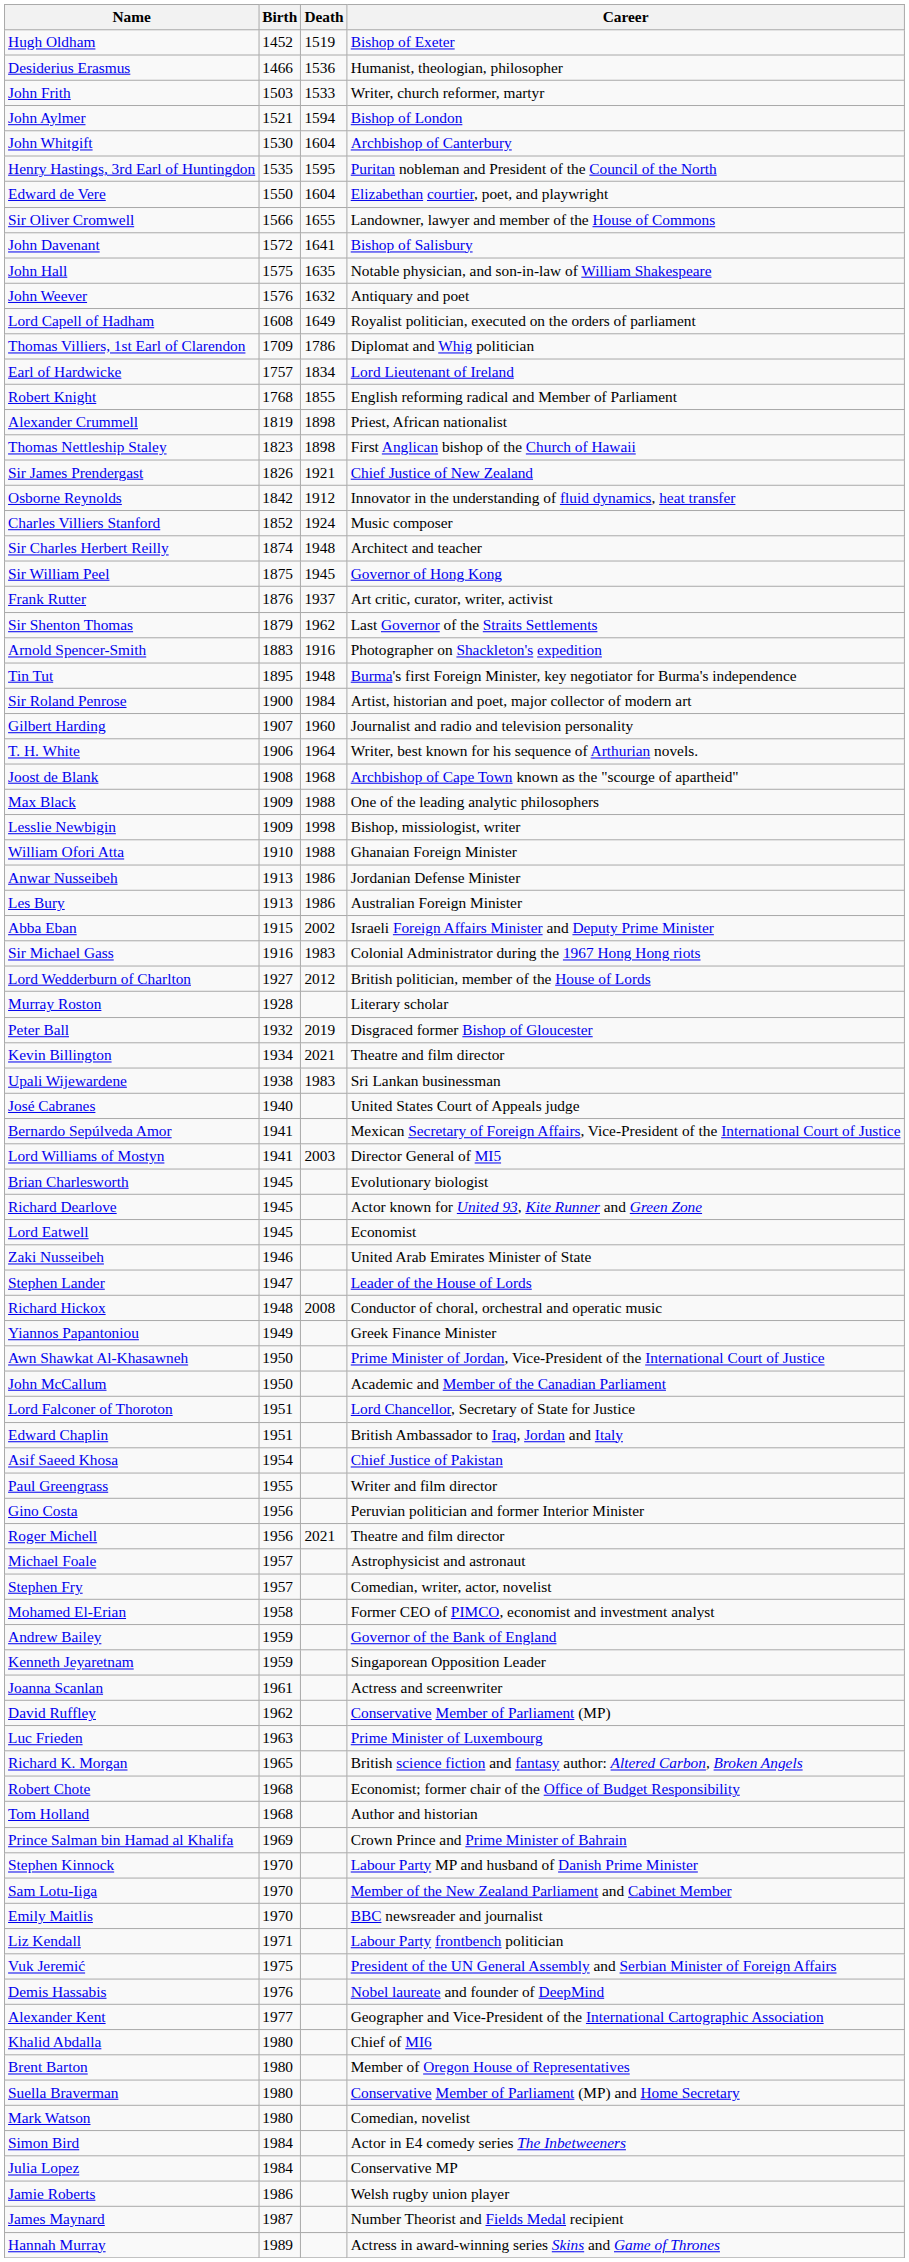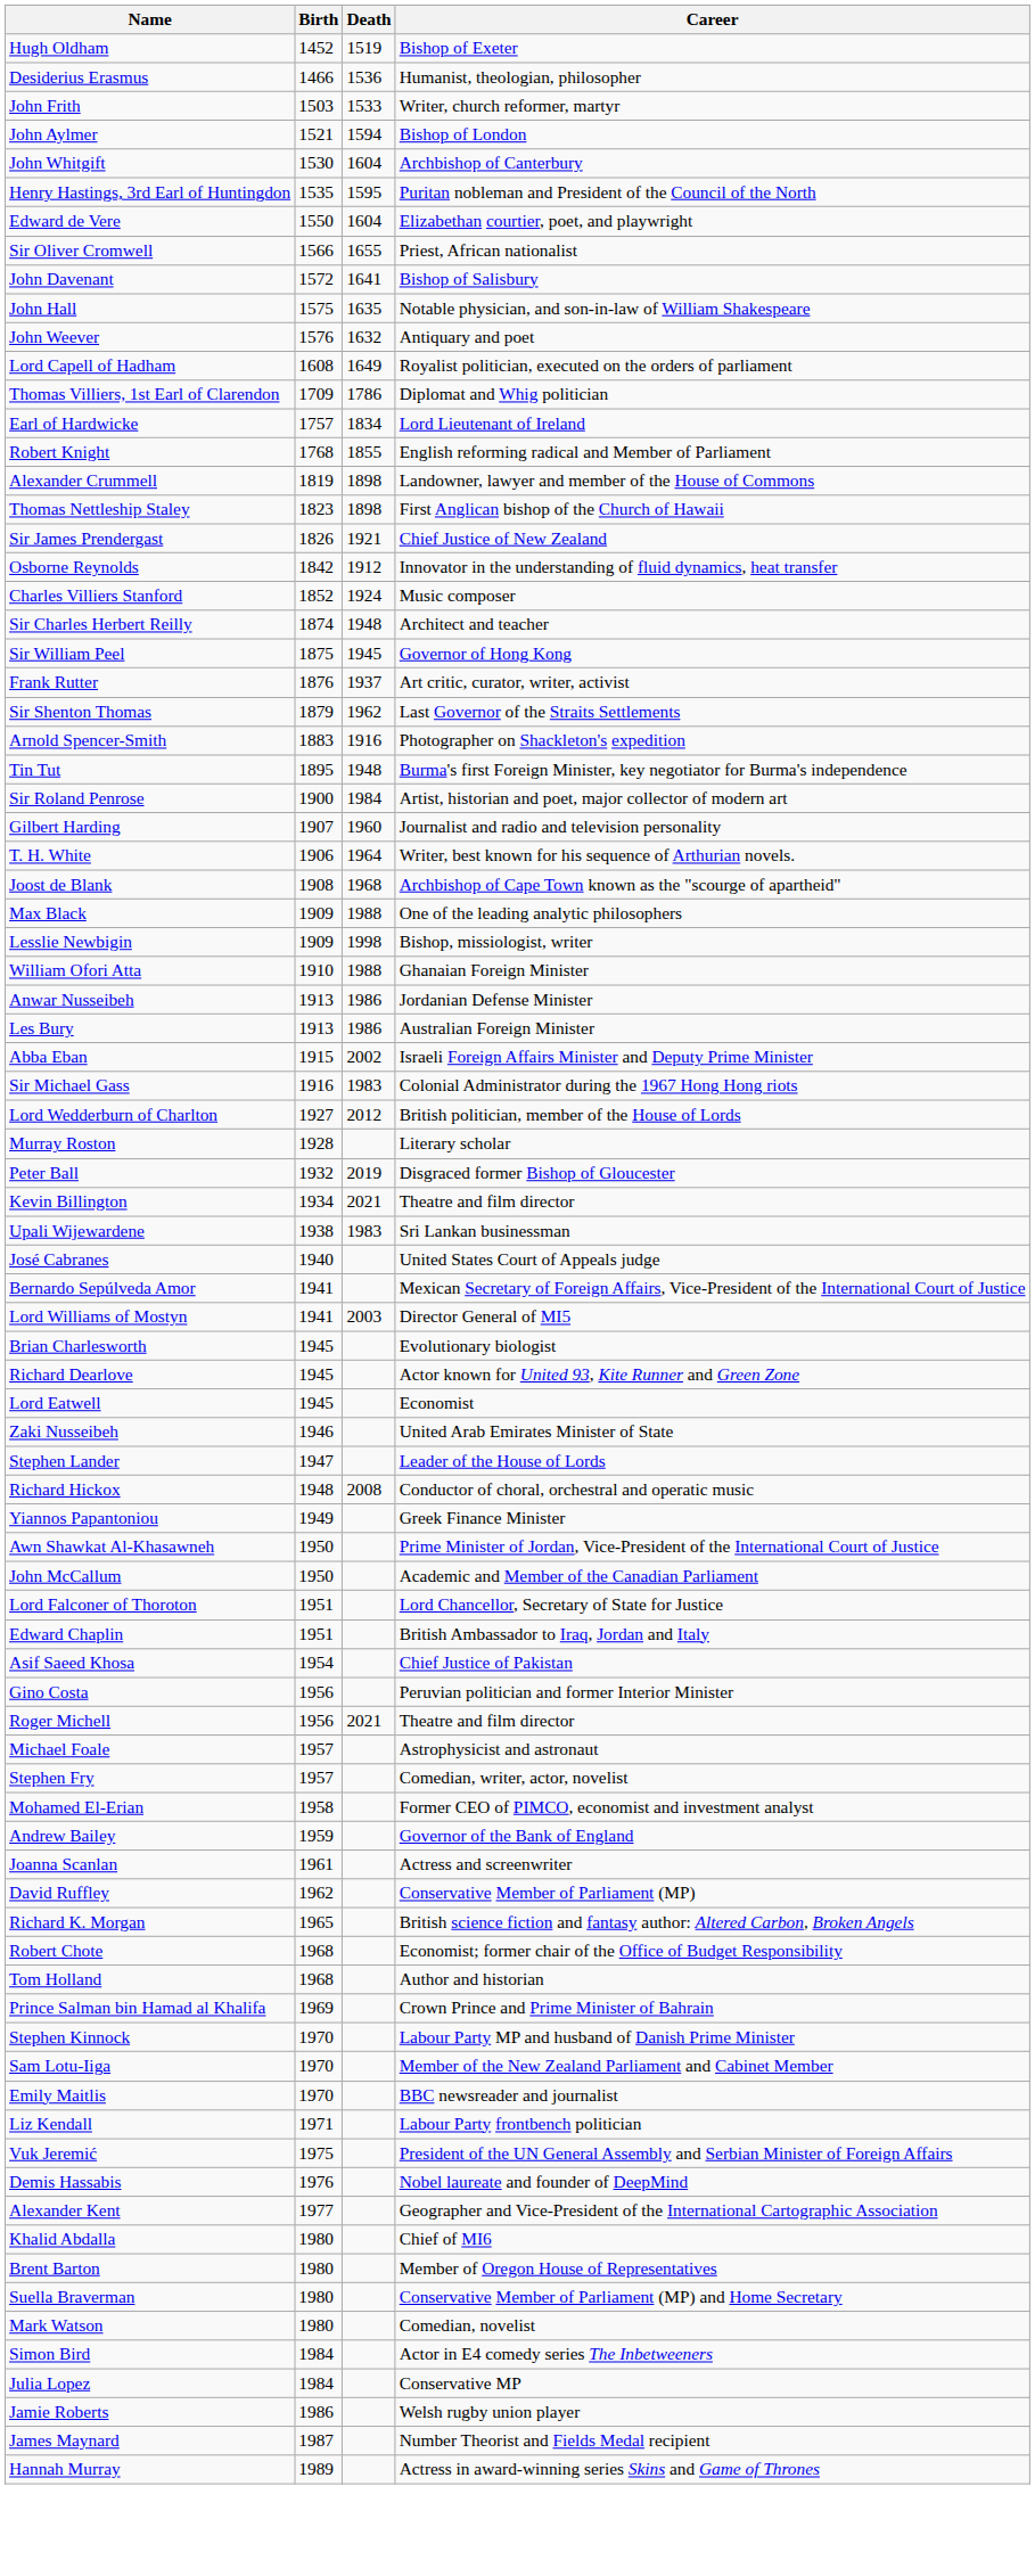 <table class="wikitable sortable" style="font-size: 95%;">
 <tr bgcolor="#f7f7f7">
 <th>Name</th>
 <th>Birth</th>
 <th>Death</th>
 <th>Career</th>
 </tr>
 <tr>
 <td><a href='#'>Hugh Oldham</a></td>
 <td>1452</td>
 <td>1519</td>
 <td><a href='#'>Bishop of Exeter</a></td>
 </tr>
 <tr>
 <td><a href='#'>Desiderius Erasmus</a></td>
 <td>1466</td>
 <td>1536</td>
 <td>Humanist, theologian, philosopher</td>
 </tr>
 <tr>
 <td><a href='#'>John Frith</a></td>
 <td>1503</td>
 <td>1533</td>
 <td>Writer, church reformer, martyr</td>
 </tr>
 <tr>
 <td><a href='#'>John Aylmer</a></td>
 <td>1521</td>
 <td>1594</td>
 <td><a href='#'>Bishop of London</a></td>
 </tr>
 <tr>
 <td><a href='#'>John Whitgift</a></td>
 <td>1530</td>
 <td>1604</td>
 <td><a href='#'>Archbishop of Canterbury</a></td>
 </tr>
 <tr>
 <td><a href='#'>Henry Hastings, 3rd Earl of Huntingdon</a></td>
 <td>1535</td>
 <td>1595</td>
 <td><a href='#'>Puritan</a> nobleman and President of the <a href='#'>Council of the North</a></td>
 </tr>
 <tr>
 <td><a href='#'>Edward de Vere</a></td>
 <td>1550</td>
 <td>1604</td>
 <td><a href='#'>Elizabethan</a> <a href='#'>courtier</a>, poet, and playwright</td>
 </tr>
 <tr>
 <td><a href='#'>Sir Oliver Cromwell</a></td>
 <td>1566</td>
 <td>1655</td>
-<td>Landowner, lawyer and member of the <a href='#'>House of Commons</a></td>
+<td>Priest, African nationalist</td>
 </tr>
 <tr>
 <td><a href='#'>John Davenant</a></td>
 <td>1572</td>
 <td>1641</td>
 <td><a href='#'>Bishop of Salisbury</a></td>
 </tr>
 <tr>
 <td><a href='#'>John Hall</a></td>
 <td>1575</td>
 <td>1635</td>
 <td>Notable physician, and son-in-law of <a href='#'>William Shakespeare</a></td>
 </tr>
 <tr>
 <td><a href='#'>John Weever</a></td>
 <td>1576</td>
 <td>1632</td>
 <td>Antiquary and poet</td>
 </tr>
 <tr>
 <td><a href='#'>Lord Capell of Hadham</a></td>
 <td>1608</td>
 <td>1649</td>
 <td>Royalist politician, executed on the orders of parliament</td>
 </tr>
 <tr>
 <td><a href='#'>Thomas Villiers, 1st Earl of Clarendon</a></td>
 <td>1709</td>
 <td>1786</td>
 <td>Diplomat and <a href='#'>Whig</a> politician</td>
 </tr>
 <tr>
 <td><a href='#'>Earl of Hardwicke</a></td>
 <td>1757</td>
 <td>1834</td>
 <td><a href='#'>Lord Lieutenant of Ireland</a></td>
 </tr>
 <tr>
 <td><a href='#'>Robert Knight</a></td>
 <td>1768</td>
 <td>1855</td>
 <td>English reforming radical and Member of Parliament</td>
 </tr>
 <tr>
 <td><a href='#'>Alexander Crummell</a></td>
 <td>1819</td>
 <td>1898</td>
-<td>Priest, African nationalist</td>
+<td>Landowner, lawyer and member of the <a href='#'>House of Commons</a></td>
 </tr>
 <tr>
 <td><a href='#'>Thomas Nettleship Staley</a></td>
 <td>1823</td>
 <td>1898</td>
 <td>First <a href='#'>Anglican</a> bishop of the <a href='#'>Church of Hawaii</a></td>
 </tr>
 <tr>
 <td><a href='#'>Sir James Prendergast</a></td>
 <td>1826</td>
 <td>1921</td>
 <td><a href='#'>Chief Justice of New Zealand</a></td>
 </tr>
 <tr>
 <td><a href='#'>Osborne Reynolds</a></td>
 <td>1842</td>
 <td>1912</td>
 <td>Innovator in the understanding of <a href='#'>fluid dynamics</a>, <a href='#'>heat transfer</a></td>
 </tr>
 <tr>
 <td><a href='#'>Charles Villiers Stanford</a></td>
 <td>1852</td>
 <td>1924</td>
 <td>Music composer</td>
 </tr>
 <tr>
 <td><a href='#'>Sir Charles Herbert Reilly</a></td>
 <td>1874</td>
 <td>1948</td>
 <td>Architect and teacher</td>
 </tr>
 <tr>
 <td><a href='#'>Sir William Peel</a></td>
 <td>1875</td>
 <td>1945</td>
 <td><a href='#'>Governor of Hong Kong</a></td>
 </tr>
 <tr>
 <td><a href='#'>Frank Rutter</a></td>
 <td>1876</td>
 <td>1937</td>
 <td>Art critic, curator, writer, activist</td>
 </tr>
 <tr>
 <td><a href='#'>Sir Shenton Thomas</a></td>
 <td>1879</td>
 <td>1962</td>
 <td>Last <a href='#'>Governor</a> of the <a href='#'>Straits Settlements</a></td>
 </tr>
 <tr>
 <td><a href='#'>Arnold Spencer-Smith</a></td>
 <td>1883</td>
 <td>1916</td>
 <td>Photographer on <a href='#'>Shackleton's</a> <a href='#'>expedition</a></td>
 </tr>
 <tr>
 <td><a href='#'>Tin Tut</a></td>
 <td>1895</td>
 <td>1948</td>
 <td><a href='#'>Burma</a>'s first Foreign Minister, key negotiator for Burma's independence</td>
 </tr>
 <tr>
 <td><a href='#'>Sir Roland Penrose</a></td>
 <td>1900</td>
 <td>1984</td>
 <td>Artist, historian and poet, major collector of modern art</td>
 </tr>
 <tr>
 <td><a href='#'>Gilbert Harding</a></td>
 <td>1907</td>
 <td>1960</td>
 <td>Journalist and radio and television personality</td>
 </tr>
 <tr>
 <td><a href='#'>T. H. White</a></td>
 <td>1906</td>
 <td>1964</td>
 <td>Writer, best known for his sequence of <a href='#'>Arthurian</a> novels.</td>
 </tr>
 <tr>
 <td><a href='#'>Joost de Blank</a></td>
 <td>1908</td>
 <td>1968</td>
 <td><a href='#'>Archbishop of Cape Town</a> known as the "scourge of apartheid"</td>
 </tr>
 <tr>
 <td><a href='#'>Max Black</a></td>
 <td>1909</td>
 <td>1988</td>
 <td>One of the leading analytic philosophers</td>
 </tr>
 <tr>
 <td><a href='#'>Lesslie Newbigin</a></td>
 <td>1909</td>
 <td>1998</td>
 <td>Bishop, missiologist, writer</td>
 </tr>
 <tr>
 <td><a href='#'>William Ofori Atta</a></td>
 <td>1910</td>
 <td>1988</td>
 <td>Ghanaian Foreign Minister</td>
 </tr>
 <tr>
 <td><a href='#'>Anwar Nusseibeh</a></td>
 <td>1913</td>
 <td>1986</td>
 <td>Jordanian Defense Minister</td>
 </tr>
 <tr>
 <td><a href='#'>Les Bury</a></td>
 <td>1913</td>
 <td>1986</td>
 <td>Australian Foreign Minister</td>
 </tr>
 <tr>
 <td><a href='#'>Abba Eban</a></td>
 <td>1915</td>
 <td>2002</td>
 <td>Israeli <a href='#'>Foreign Affairs Minister</a> and <a href='#'>Deputy Prime Minister</a></td>
 </tr>
 <tr>
 <td><a href='#'>Sir Michael Gass</a></td>
 <td>1916</td>
 <td>1983</td>
 <td>Colonial Administrator during the <a href='#'>1967 Hong Hong riots</a></td>
 </tr>
 <tr>
 <td><a href='#'>Lord Wedderburn of Charlton</a></td>
 <td>1927</td>
 <td>2012</td>
 <td>British politician, member of the <a href='#'>House of Lords</a></td>
 </tr>
 <tr>
 <td><a href='#'>Murray Roston</a></td>
 <td>1928</td>
 <td></td>
 <td>Literary scholar</td>
 </tr>
 <tr>
 <td><a href='#'>Peter Ball</a></td>
 <td>1932</td>
 <td>2019</td>
 <td>Disgraced former <a href='#'>Bishop of Gloucester</a></td>
 </tr>
 <tr>
 <td><a href='#'>Kevin Billington</a></td>
 <td>1934</td>
 <td>2021</td>
 <td>Theatre and film director</td>
 </tr>
 <tr>
 <td><a href='#'>Upali Wijewardene</a></td>
 <td>1938</td>
 <td>1983</td>
 <td>Sri Lankan businessman</td>
 </tr>
 <tr>
 <td><a href='#'>José Cabranes</a></td>
 <td>1940</td>
 <td></td>
 <td>United States Court of Appeals judge</td>
 </tr>
 <tr>
 <td><a href='#'>Bernardo Sepúlveda Amor</a></td>
 <td>1941</td>
 <td></td>
 <td>Mexican <a href='#'>Secretary of Foreign Affairs</a>, Vice-President of the <a href='#'>International Court of Justice</a></td>
 </tr>
 <tr>
 <td><a href='#'>Lord Williams of Mostyn</a></td>
 <td>1941</td>
 <td>2003</td>
 <td>Director General of <a href='#'>MI5</a></td>
 </tr>
 <tr>
 <td><a href='#'>Brian Charlesworth</a></td>
 <td>1945</td>
 <td></td>
 <td>Evolutionary biologist</td>
 </tr>
 <tr>
 <td><a href='#'>Richard Dearlove</a></td>
 <td>1945</td>
 <td></td>
 <td>Actor known for <em><a href='#'>United 93</a></em>, <em><a href='#'>Kite Runner</a></em> and <em><a href='#'>Green Zone</a></em></td>
 </tr>
 <tr>
 <td><a href='#'>Lord Eatwell</a></td>
 <td>1945</td>
 <td></td>
 <td>Economist</td>
 </tr>
 <tr>
 <td><a href='#'>Zaki Nusseibeh</a></td>
 <td>1946</td>
 <td></td>
 <td>United Arab Emirates Minister of State</td>
 </tr>
 <tr>
 <td><a href='#'>Stephen Lander</a></td>
 <td>1947</td>
 <td></td>
 <td><a href='#'>Leader of the House of Lords</a></td>
 </tr>
 <tr>
 <td><a href='#'>Richard Hickox</a></td>
 <td>1948</td>
 <td>2008</td>
 <td>Conductor of choral, orchestral and operatic music</td>
 </tr>
 <tr>
 <td><a href='#'>Yiannos Papantoniou</a></td>
 <td>1949</td>
 <td></td>
 <td>Greek Finance Minister</td>
 </tr>
 <tr>
 <td><a href='#'>Awn Shawkat Al-Khasawneh</a></td>
 <td>1950</td>
 <td></td>
 <td><a href='#'>Prime Minister of Jordan</a>, Vice-President of the <a href='#'>International Court of Justice</a></td>
 </tr>
 <tr>
 <td><a href='#'>John McCallum</a></td>
 <td>1950</td>
 <td></td>
 <td>Academic and <a href='#'>Member of the Canadian Parliament</a></td>
 </tr>
 <tr>
 <td><a href='#'>Lord Falconer of Thoroton</a></td>
 <td>1951</td>
 <td></td>
 <td><a href='#'>Lord Chancellor</a>, Secretary of State for Justice</td>
 </tr>
 <tr>
 <td><a href='#'>Edward Chaplin</a></td>
 <td>1951</td>
 <td></td>
 <td>British Ambassador to <a href='#'>Iraq</a>, <a href='#'>Jordan</a> and <a href='#'>Italy</a></td>
 </tr>
 <tr>
 <td><a href='#'>Asif Saeed Khosa</a></td>
 <td>1954</td>
 <td></td>
 <td><a href='#'>Chief Justice of Pakistan</a></td>
 </tr>
 <tr>
-<td><a href='#'>Paul Greengrass</a></td>
-<td>1955</td>
-<td></td>
-<td>Writer and film director</td>
-</tr>
-<tr>
 <td><a href='#'>Gino Costa</a></td>
 <td>1956</td>
 <td></td>
 <td>Peruvian politician and former Interior Minister</td>
 </tr>
 <tr>
 <td><a href='#'>Roger Michell</a></td>
 <td>1956</td>
 <td>2021</td>
 <td>Theatre and film director</td>
 </tr>
 <tr>
 <td><a href='#'>Michael Foale</a></td>
 <td>1957</td>
 <td></td>
 <td>Astrophysicist and astronaut</td>
 </tr>
 <tr>
 <td><a href='#'>Stephen Fry</a></td>
 <td>1957</td>
 <td></td>
 <td>Comedian, writer, actor, novelist</td>
 </tr>
 <tr>
 <td><a href='#'>Mohamed El-Erian</a></td>
 <td>1958</td>
 <td></td>
 <td>Former CEO of <a href='#'>PIMCO</a>, economist and investment analyst</td>
 </tr>
 <tr>
 <td><a href='#'>Andrew Bailey</a></td>
 <td>1959</td>
 <td></td>
 <td><a href='#'>Governor of the Bank of England</a></td>
 </tr>
 <tr>
-<td><a href='#'>Kenneth Jeyaretnam</a></td>
-<td>1959</td>
-<td></td>
-<td>Singaporean Opposition Leader</td>
-</tr>
-<tr>
 <td><a href='#'>Joanna Scanlan</a></td>
 <td>1961</td>
 <td></td>
 <td>Actress and screenwriter</td>
 </tr>
 <tr>
 <td><a href='#'>David Ruffley</a></td>
 <td>1962</td>
 <td></td>
 <td><a href='#'>Conservative</a> <a href='#'>Member of Parliament</a> (MP)</td>
-</tr>
-<tr>
-<td><a href='#'>Luc Frieden</a></td>
-<td>1963</td>
-<td></td>
-<td><a href='#'>Prime Minister of Luxembourg</a></td>
 </tr>
 <tr>
 <td><a href='#'>Richard K. Morgan</a></td>
 <td>1965</td>
 <td></td>
 <td>British <a href='#'>science fiction</a> and <a href='#'>fantasy</a> author: <em><a href='#'>Altered Carbon</a>, <a href='#'>Broken Angels</a></em></td>
 </tr>
 <tr>
 <td><a href='#'>Robert Chote</a></td>
 <td>1968</td>
 <td></td>
 <td>Economist; former chair of the <a href='#'>Office of Budget Responsibility</a></td>
 </tr>
 <tr>
 <td><a href='#'>Tom Holland</a></td>
 <td>1968</td>
 <td></td>
 <td>Author and historian</td>
 </tr>
 <tr>
 <td><a href='#'>Prince Salman bin Hamad al Khalifa</a></td>
 <td>1969</td>
 <td></td>
 <td>Crown Prince and <a href='#'>Prime Minister of Bahrain</a></td>
 </tr>
 <tr>
 <td><a href='#'>Stephen Kinnock</a></td>
 <td>1970</td>
 <td></td>
 <td><a href='#'>Labour Party</a> MP and husband of <a href='#'>Danish Prime Minister</a></td>
 </tr>
 <tr>
 <td><a href='#'>Sam Lotu-Iiga</a></td>
 <td>1970</td>
 <td></td>
 <td><a href='#'>Member of the New Zealand Parliament</a> and <a href='#'>Cabinet Member</a></td>
 </tr>
 <tr>
 <td><a href='#'>Emily Maitlis</a></td>
 <td>1970</td>
 <td></td>
 <td><a href='#'>BBC</a> newsreader and journalist</td>
 </tr>
 <tr>
 <td><a href='#'>Liz Kendall</a></td>
 <td>1971</td>
 <td></td>
 <td><a href='#'>Labour Party</a> <a href='#'>frontbench</a> politician</td>
 </tr>
 <tr>
 <td><a href='#'>Vuk Jeremić</a></td>
 <td>1975</td>
 <td></td>
 <td><a href='#'>President of the UN General Assembly</a> and <a href='#'>Serbian Minister of Foreign Affairs</a></td>
 </tr>
 <tr>
 <td><a href='#'>Demis Hassabis</a></td>
 <td>1976</td>
 <td></td>
 <td><a href='#'>Nobel laureate</a> and founder of <a href='#'>DeepMind</a></td>
 </tr>
 <tr>
 <td><a href='#'>Alexander Kent</a></td>
 <td>1977</td>
 <td></td>
 <td>Geographer and Vice-President of the <a href='#'>International Cartographic Association</a></td>
 </tr>
 <tr>
 <td><a href='#'>Khalid Abdalla</a></td>
 <td>1980</td>
 <td></td>
 <td>Chief of <a href='#'>MI6</a></td>
 </tr>
 <tr>
 <td><a href='#'>Brent Barton</a></td>
 <td>1980</td>
 <td></td>
 <td>Member of <a href='#'>Oregon House of Representatives</a></td>
 </tr>
 <tr>
 <td><a href='#'>Suella Braverman</a></td>
 <td>1980</td>
 <td></td>
 <td><a href='#'>Conservative</a> <a href='#'>Member of Parliament</a> (MP) and <a href='#'>Home Secretary</a></td>
 </tr>
 <tr>
 <td><a href='#'>Mark Watson</a></td>
 <td>1980</td>
 <td></td>
 <td>Comedian, novelist</td>
 </tr>
 <tr>
 <td><a href='#'>Simon Bird</a></td>
 <td>1984</td>
 <td></td>
 <td>Actor in E4 comedy series <em><a href='#'>The Inbetweeners</a></em></td>
 </tr>
 <tr>
 <td><a href='#'>Julia Lopez</a></td>
 <td>1984</td>
 <td></td>
 <td>Conservative MP</td>
 </tr>
 <tr>
 <td><a href='#'>Jamie Roberts</a></td>
 <td>1986</td>
 <td></td>
 <td>Welsh rugby union player</td>
 </tr>
 <tr>
 <td><a href='#'>James Maynard</a></td>
 <td>1987</td>
 <td></td>
 <td>Number Theorist and <a href='#'>Fields Medal</a> recipient</td>
 </tr>
 <tr>
 <td><a href='#'>Hannah Murray</a></td>
 <td>1989</td>
 <td></td>
 <td>Actress in award-winning series <em><a href='#'>Skins</a></em> and <em><a href='#'>Game of Thrones</a></em></td>
 </tr>
 </table>
